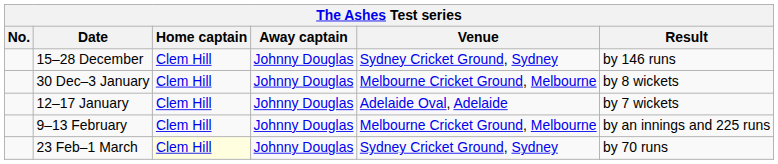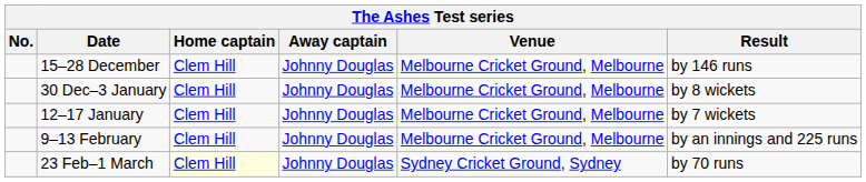 <table class="wikitable">
 <tr>
 <th colspan="9"><a href='#'>The Ashes</a> Test series</th>
 </tr>
 <tr>
 <th>No.</th>
 <th>Date</th>
 <th>Home captain</th>
 <th>Away captain</th>
 <th>Venue</th>
 <th>Result</th>
 </tr>
 <tr>
 <td></td>
 <td>15–28 December</td>
 <td><a href='#'>Clem Hill</a></td>
 <td><a href='#'>Johnny Douglas</a></td>
-<td><a href='#'>Sydney Cricket Ground</a>, <a href='#'>Sydney</a></td>
+<td><a href='#'>Melbourne Cricket Ground</a>, <a href='#'>Melbourne</a></td>
 <td> by 146 runs</td>
 </tr>
 <tr>
 <td></td>
 <td>30 Dec–3 January</td>
 <td><a href='#'>Clem Hill</a></td>
 <td><a href='#'>Johnny Douglas</a></td>
 <td><a href='#'>Melbourne Cricket Ground</a>, <a href='#'>Melbourne</a></td>
 <td> by 8 wickets</td>
 </tr>
 <tr>
 <td></td>
 <td>12–17 January</td>
 <td><a href='#'>Clem Hill</a></td>
 <td><a href='#'>Johnny Douglas</a></td>
-<td><a href='#'>Adelaide Oval</a>, <a href='#'>Adelaide</a></td>
+<td><a href='#'>Melbourne Cricket Ground</a>, <a href='#'>Melbourne</a></td>
 <td> by 7 wickets</td>
 </tr>
 <tr>
 <td></td>
 <td>9–13 February</td>
 <td><a href='#'>Clem Hill</a></td>
 <td><a href='#'>Johnny Douglas</a></td>
 <td><a href='#'>Melbourne Cricket Ground</a>, <a href='#'>Melbourne</a></td>
 <td> by an innings and 225 runs</td>
 </tr>
 <tr>
 <td></td>
 <td>23 Feb–1 March</td>
 <td style="background: lightyellow;"><a href='#'>Clem Hill</a></td>
 <td><a href='#'>Johnny Douglas</a></td>
 <td><a href='#'>Sydney Cricket Ground</a>, <a href='#'>Sydney</a></td>
 <td> by 70 runs</td>
 </tr>
 </table>
